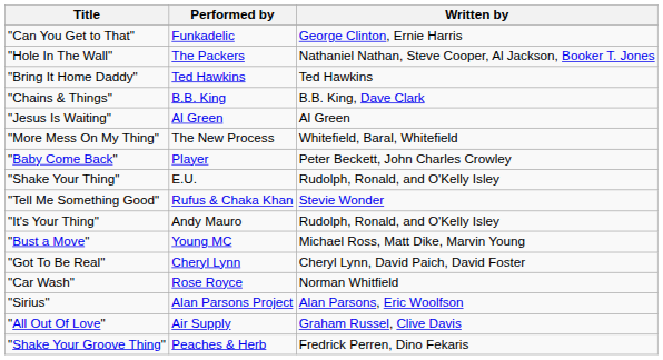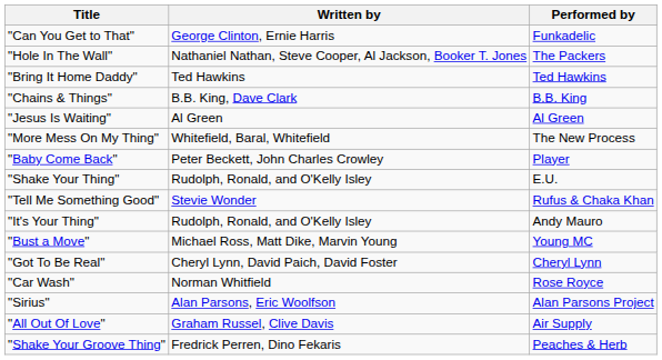 <table class="wikitable" border="1">
 <tr>
 <th>Title</th>
+<th>Written by</th>
 <th>Performed by</th>
-<th>Written by</th>
 </tr>
 <tr>
 <td>"Can You Get to That"</td>
+<td><a href='#'>George Clinton</a>, Ernie Harris</td>
 <td><a href='#'>Funkadelic</a></td>
-<td><a href='#'>George Clinton</a>, Ernie Harris</td>
 </tr>
 <tr>
 <td>"Hole In The Wall"</td>
+<td>Nathaniel Nathan, Steve Cooper, Al Jackson, <a href='#'>Booker T. Jones</a></td>
 <td><a href='#'>The Packers</a></td>
-<td>Nathaniel Nathan, Steve Cooper, Al Jackson, <a href='#'>Booker T. Jones</a></td>
 </tr>
 <tr>
 <td>"Bring It Home Daddy"</td>
+<td>Ted Hawkins</td>
 <td><a href='#'>Ted Hawkins</a></td>
-<td>Ted Hawkins</td>
 </tr>
 <tr>
 <td>"Chains & Things"</td>
+<td>B.B. King, <a href='#'>Dave Clark</a></td>
 <td><a href='#'>B.B. King</a></td>
-<td>B.B. King, <a href='#'>Dave Clark</a></td>
 </tr>
 <tr>
 <td>"Jesus Is Waiting"</td>
+<td>Al Green</td>
 <td><a href='#'>Al Green</a></td>
-<td>Al Green</td>
 </tr>
 <tr>
 <td>"More Mess On My Thing"</td>
+<td>Whitefield, Baral, Whitefield</td>
 <td>The New Process</td>
-<td>Whitefield, Baral, Whitefield</td>
 </tr>
 <tr>
 <td>"<a href='#'>Baby Come Back</a>"</td>
+<td>Peter Beckett, John Charles Crowley</td>
 <td><a href='#'>Player</a></td>
-<td>Peter Beckett, John Charles Crowley</td>
 </tr>
 <tr>
 <td>"Shake Your Thing"</td>
+<td>Rudolph, Ronald, and O'Kelly Isley</td>
 <td>E.U.</td>
-<td>Rudolph, Ronald, and O'Kelly Isley</td>
 </tr>
 <tr>
 <td>"Tell Me Something Good"</td>
+<td><a href='#'>Stevie Wonder</a></td>
 <td><a href='#'>Rufus & Chaka Khan</a></td>
-<td><a href='#'>Stevie Wonder</a></td>
 </tr>
 <tr>
 <td>"It's Your Thing"</td>
+<td>Rudolph, Ronald, and O'Kelly Isley</td>
 <td>Andy Mauro</td>
-<td>Rudolph, Ronald, and O'Kelly Isley</td>
 </tr>
 <tr>
 <td>"<a href='#'>Bust a Move</a>"</td>
+<td>Michael Ross, Matt Dike, Marvin Young</td>
 <td><a href='#'>Young MC</a></td>
-<td>Michael Ross, Matt Dike, Marvin Young</td>
 </tr>
 <tr>
 <td>"Got To Be Real"</td>
+<td>Cheryl Lynn, David Paich, David Foster</td>
 <td><a href='#'>Cheryl Lynn</a></td>
-<td>Cheryl Lynn, David Paich, David Foster</td>
 </tr>
 <tr>
 <td>"Car Wash"</td>
+<td>Norman Whitfield</td>
 <td><a href='#'>Rose Royce</a></td>
-<td>Norman Whitfield</td>
 </tr>
 <tr>
 <td>"Sirius"</td>
+<td><a href='#'>Alan Parsons</a>, <a href='#'>Eric Woolfson</a></td>
 <td><a href='#'>Alan Parsons Project</a></td>
-<td><a href='#'>Alan Parsons</a>, <a href='#'>Eric Woolfson</a></td>
 </tr>
 <tr>
 <td>"<a href='#'>All Out Of Love</a>"</td>
+<td><a href='#'>Graham Russel</a>, <a href='#'>Clive Davis</a></td>
 <td><a href='#'>Air Supply</a></td>
-<td><a href='#'>Graham Russel</a>, <a href='#'>Clive Davis</a></td>
 </tr>
 <tr>
 <td>"<a href='#'>Shake Your Groove Thing</a>"</td>
+<td>Fredrick Perren, Dino Fekaris</td>
 <td><a href='#'>Peaches & Herb</a></td>
-<td>Fredrick Perren, Dino Fekaris</td>
 </tr>
 </table>
